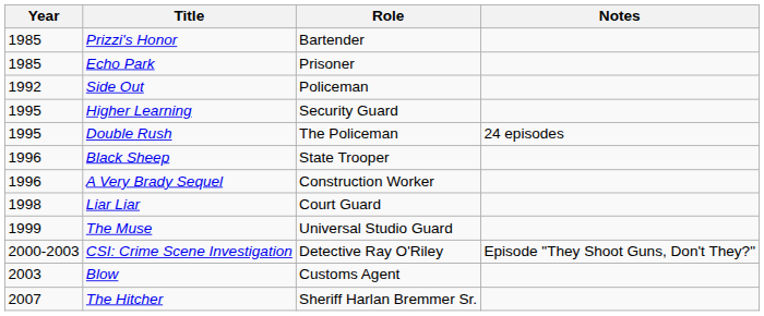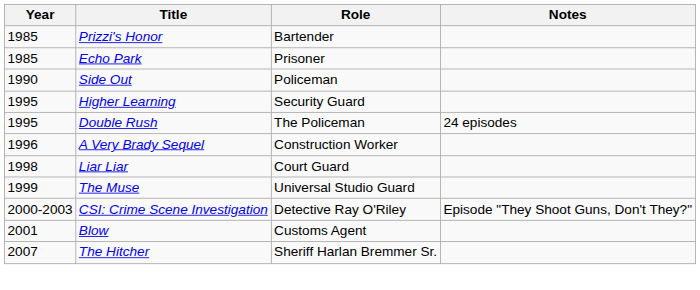 <table class="wikitable">
 <tr>
 <th>Year</th>
 <th>Title</th>
 <th>Role</th>
 <th>Notes</th>
 </tr>
 <tr>
 <td>1985</td>
 <td><em><a href='#'>Prizzi's Honor</a></em></td>
 <td>Bartender</td>
 <td></td>
 </tr>
 <tr>
 <td>1985</td>
 <td><em><a href='#'>Echo Park</a></em></td>
 <td>Prisoner</td>
 <td></td>
 </tr>
 <tr>
-<td>1992</td>
+<td>1990</td>
 <td><em><a href='#'>Side Out</a></em></td>
 <td>Policeman</td>
 <td></td>
 </tr>
 <tr>
 <td>1995</td>
 <td><em><a href='#'>Higher Learning</a></em></td>
 <td>Security Guard</td>
 <td></td>
 </tr>
 <tr>
 <td>1995</td>
 <td><em><a href='#'>Double Rush</a></em></td>
 <td>The Policeman</td>
 <td>24 episodes</td>
-</tr>
-<tr>
-<td>1996</td>
-<td><em><a href='#'>Black Sheep</a></em></td>
-<td>State Trooper</td>
-<td></td>
 </tr>
 <tr>
 <td>1996</td>
 <td><em><a href='#'>A Very Brady Sequel</a></em></td>
 <td>Construction Worker</td>
 <td></td>
 </tr>
 <tr>
 <td>1998</td>
 <td><em><a href='#'>Liar Liar</a></em></td>
 <td>Court Guard</td>
 <td></td>
 </tr>
 <tr>
 <td>1999</td>
 <td><em><a href='#'>The Muse</a></em></td>
 <td>Universal Studio Guard</td>
 <td></td>
 </tr>
 <tr>
 <td>2000-2003</td>
 <td><em><a href='#'>CSI: Crime Scene Investigation</a></em></td>
 <td>Detective Ray O'Riley</td>
 <td>Episode "They Shoot Guns, Don't They?"</td>
 </tr>
 <tr>
-<td>2003</td>
+<td>2001</td>
 <td><em><a href='#'>Blow</a></em></td>
 <td>Customs Agent</td>
 <td></td>
 </tr>
 <tr>
 <td>2007</td>
 <td><em><a href='#'>The Hitcher</a></em></td>
 <td>Sheriff Harlan Bremmer Sr.</td>
 <td></td>
 </tr>
 </table>
